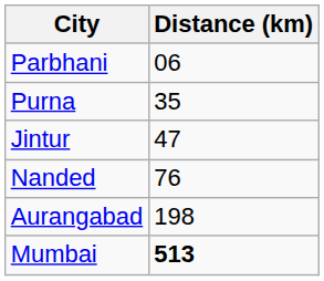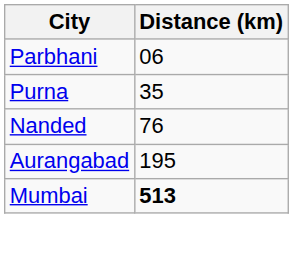 <table class="wikitable">
 <tr>
 <th>City</th>
 <th>Distance (km)</th>
 </tr>
 <tr>
 <td><a href='#'>Parbhani</a></td>
 <td>06</td>
 </tr>
 <tr>
 <td><a href='#'>Purna</a></td>
 <td>35</td>
 </tr>
 <tr>
-<td><a href='#'>Jintur</a></td>
-<td>47</td>
-</tr>
-<tr>
 <td><a href='#'>Nanded</a></td>
 <td>76</td>
 </tr>
 <tr>
 <td><a href='#'>Aurangabad</a></td>
-<td>198</td>
+<td>195</td>
 </tr>
 <tr>
 <td><a href='#'>Mumbai</a></td>
 <td><strong>513</strong></td>
 </tr>
 </table>
